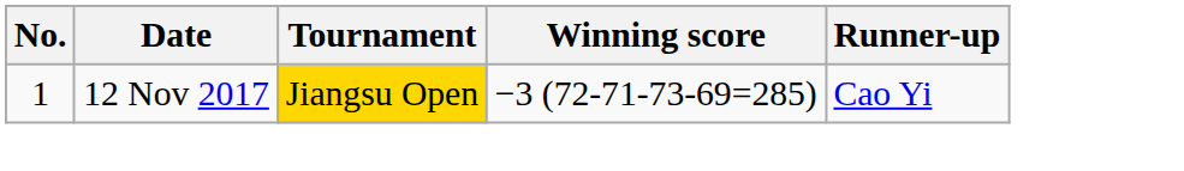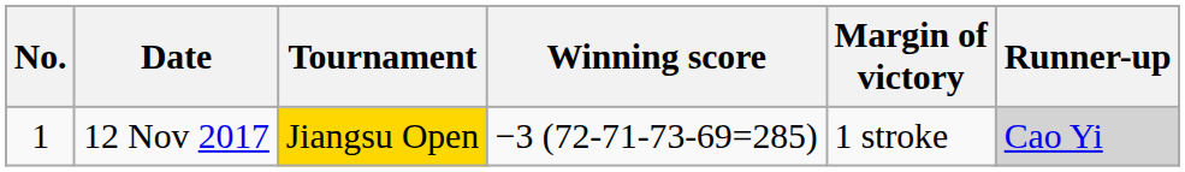 <table class="wikitable" style="font-size:95%;">
 <tr>
 <th>No.</th>
 <th>Date</th>
 <th>Tournament</th>
 <th>Winning score</th>
+<th>Margin of<br>victory</th>
 <th>Runner-up</th>
 </tr>
 <tr>
 <td align=center>1</td>
 <td align=right>12 Nov <a href='#'>2017</a></td>
 <td style="background: gold;">Jiangsu Open</td>
 <td>−3 (72-71-73-69=285)</td>
-<td> <a href='#'>Cao Yi</a></td>
+<td>1 stroke</td>
+<td style="background: lightgrey;"> <a href='#'>Cao Yi</a></td>
 </tr>
 </table>
